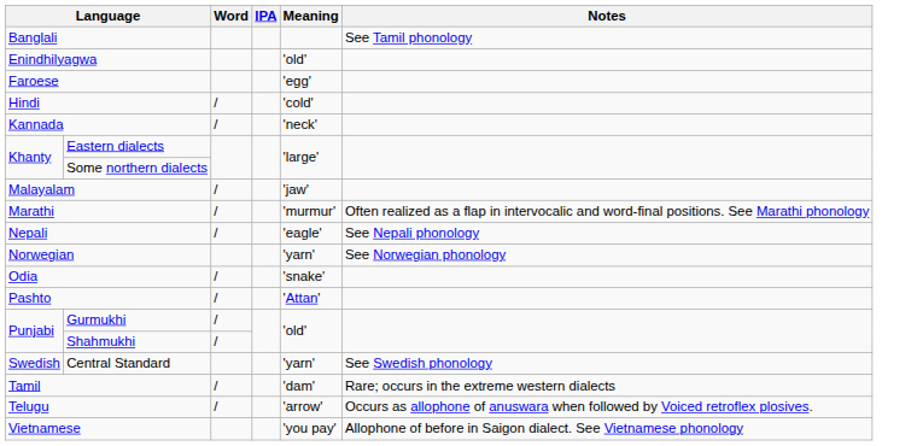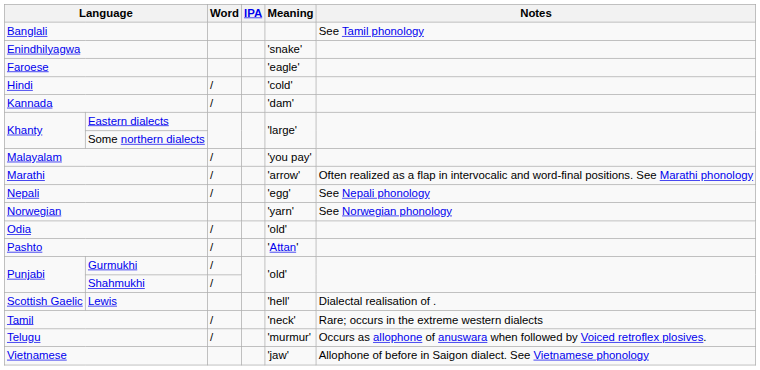 <table class="wikitable">
 <tr>
 <th colspan="2">Language</th>
 <th>Word</th>
 <th><a href='#'>IPA</a></th>
 <th>Meaning</th>
 <th>Notes</th>
 </tr>
 <tr>
 <td colspan="2"><a href='#'>Banglali</a></td>
 <td></td>
 <td></td>
 <td></td>
 <td>See <a href='#'>Tamil phonology</a></td>
 </tr>
 <tr>
 <td colspan="2"><a href='#'>Enindhilyagwa</a></td>
 <td></td>
 <td></td>
-<td>'old'</td>
+<td>'snake'</td>
 <td></td>
 </tr>
 <tr>
 <td colspan="2"><a href='#'>Faroese</a></td>
 <td></td>
 <td></td>
-<td>'egg'</td>
+<td>'eagle'</td>
 <td></td>
 </tr>
 <tr>
 <td colspan="2"><a href='#'>Hindi</a></td>
 <td>/</td>
 <td></td>
 <td>'cold'</td>
 <td></td>
 </tr>
 <tr>
 <td colspan="2"><a href='#'>Kannada</a></td>
 <td>/</td>
 <td></td>
-<td>'neck'</td>
+<td>'dam'</td>
 <td></td>
 </tr>
 <tr>
 <td rowspan="2"><a href='#'>Khanty</a></td>
 <td><a href='#'>Eastern dialects</a></td>
 <td rowspan="2"></td>
 <td rowspan="2"></td>
 <td rowspan="2">'large'</td>
 <td rowspan="2"></td>
 </tr>
 <tr>
 <td>Some <a href='#'>northern dialects</a></td>
 </tr>
 <tr>
 <td colspan="2"><a href='#'>Malayalam</a></td>
 <td>/</td>
 <td></td>
-<td>'jaw'</td>
+<td>'you pay'</td>
 <td></td>
 </tr>
 <tr>
 <td colspan="2"><a href='#'>Marathi</a></td>
 <td>/</td>
 <td></td>
-<td>'murmur'</td>
+<td>'arrow'</td>
 <td>Often realized as a flap in intervocalic and word-final positions. See <a href='#'>Marathi phonology</a></td>
 </tr>
 <tr>
 <td colspan="2"><a href='#'>Nepali</a></td>
 <td>/</td>
 <td></td>
-<td>'eagle'</td>
+<td>'egg'</td>
 <td>See <a href='#'>Nepali phonology</a></td>
 </tr>
 <tr>
 <td colspan="2"><a href='#'>Norwegian</a></td>
 <td></td>
 <td></td>
 <td>'yarn'</td>
 <td>See <a href='#'>Norwegian phonology</a></td>
 </tr>
 <tr>
 <td colspan="2"><a href='#'>Odia</a></td>
 <td>/</td>
 <td></td>
-<td>'snake'</td>
+<td>'old'</td>
 <td></td>
 </tr>
 <tr>
 <td colspan="2"><a href='#'>Pashto</a></td>
 <td>/</td>
 <td></td>
 <td>'<a href='#'>Attan</a>'</td>
 <td></td>
 </tr>
 <tr>
 <td rowspan="2"><a href='#'>Punjabi</a></td>
 <td><a href='#'>Gurmukhi</a></td>
 <td>/</td>
 <td rowspan="2"></td>
 <td rowspan="2">'old'</td>
 <td rowspan="2"></td>
 </tr>
 <tr>
 <td><a href='#'>Shahmukhi</a></td>
 <td>/</td>
 </tr>
 <tr>
-<td><a href='#'>Swedish</a></td>
-<td>Central Standard</td>
+<td><a href='#'>Scottish Gaelic</a></td>
+<td><a href='#'>Lewis</a></td>
 <td></td>
 <td></td>
-<td>'yarn'</td>
-<td>See <a href='#'>Swedish phonology</a></td>
+<td>'hell'</td>
+<td>Dialectal realisation of .</td>
 </tr>
 <tr>
 <td colspan="2"><a href='#'>Tamil</a></td>
 <td>/</td>
 <td></td>
-<td>'dam'</td>
+<td>'neck'</td>
 <td>Rare; occurs in the extreme western dialects</td>
 </tr>
 <tr>
 <td colspan="2"><a href='#'>Telugu</a></td>
 <td>/</td>
 <td></td>
-<td>'arrow'</td>
+<td>'murmur'</td>
 <td>Occurs as <a href='#'>allophone</a> of <a href='#'>anuswara</a> when followed by <a href='#'>Voiced retroflex plosives</a>.</td>
 </tr>
 <tr>
 <td colspan="2"><a href='#'>Vietnamese</a></td>
 <td></td>
 <td></td>
-<td>'you pay'</td>
+<td>'jaw'</td>
 <td>Allophone of  before  in Saigon dialect. See <a href='#'>Vietnamese phonology</a></td>
 </tr>
 </table>
